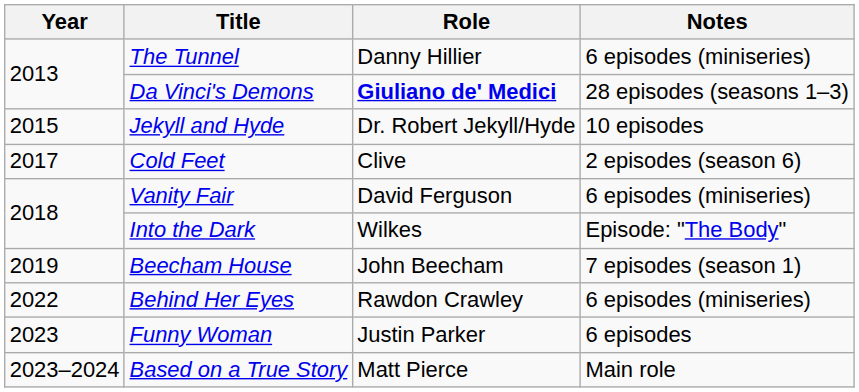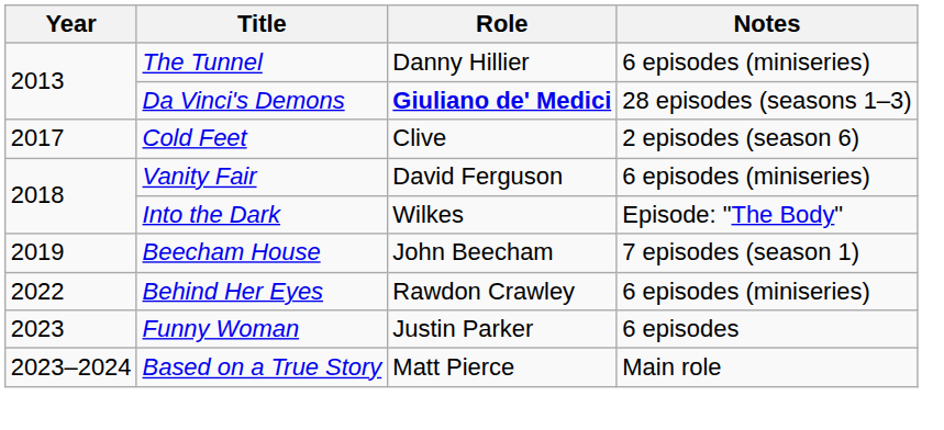 <table class="wikitable sortable">
 <tr>
 <th>Year</th>
 <th>Title</th>
 <th>Role</th>
 <th class="unsortable">Notes</th>
 </tr>
 <tr>
 <td rowspan="2">2013</td>
 <td><em><a href='#'>The Tunnel</a></em></td>
 <td>Danny Hillier</td>
 <td>6 episodes (miniseries)</td>
 </tr>
 <tr>
 <td><em><a href='#'>Da Vinci's Demons</a></em></td>
 <td><strong><a href='#'>Giuliano de' Medici</a></strong></td>
 <td>28 episodes (seasons 1–3)</td>
-</tr>
-<tr>
-<td>2015</td>
-<td><em><a href='#'>Jekyll and Hyde</a></em></td>
-<td>Dr. Robert Jekyll/Hyde</td>
-<td>10 episodes</td>
 </tr>
 <tr>
 <td>2017</td>
 <td><em><a href='#'>Cold Feet</a></em></td>
 <td>Clive</td>
 <td>2 episodes (season 6)</td>
 </tr>
 <tr>
 <td rowspan="2">2018</td>
 <td><em><a href='#'>Vanity Fair</a></em></td>
 <td>David Ferguson</td>
 <td>6 episodes (miniseries)</td>
 </tr>
 <tr>
 <td><em><a href='#'>Into the Dark</a></em></td>
 <td>Wilkes</td>
 <td>Episode: "<a href='#'>The Body</a>"</td>
 </tr>
 <tr>
 <td>2019</td>
 <td><em><a href='#'>Beecham House</a></em></td>
 <td>John Beecham</td>
 <td>7 episodes (season 1)</td>
 </tr>
 <tr>
 <td>2022</td>
 <td><em><a href='#'>Behind Her Eyes</a></em></td>
 <td>Rawdon Crawley</td>
 <td>6 episodes (miniseries)</td>
 </tr>
 <tr>
 <td>2023</td>
 <td><em><a href='#'>Funny Woman</a></em></td>
 <td>Justin Parker</td>
 <td>6 episodes</td>
 </tr>
 <tr>
 <td>2023–2024</td>
 <td><em><a href='#'>Based on a True Story</a></em></td>
 <td>Matt Pierce</td>
 <td>Main role</td>
 </tr>
 </table>
